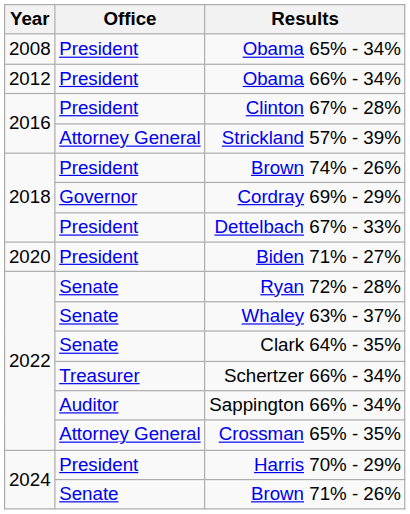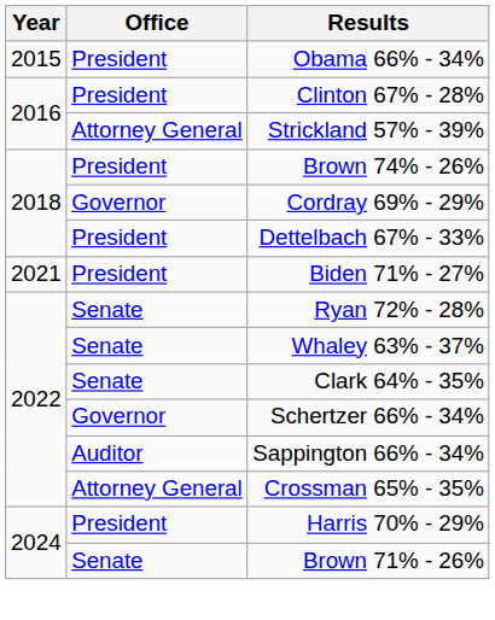 <table class=wikitable>
 <tr>
 <th>Year</th>
 <th>Office</th>
 <th>Results</th>
 </tr>
 <tr>
-<td>2008</td>
-<td><a href='#'>President</a></td>
-<td align="right" ><a href='#'>Obama</a> 65% - 34%</td>
-</tr>
-<tr>
-<td>2012</td>
+<td>2015</td>
 <td><a href='#'>President</a></td>
 <td align="right" ><a href='#'>Obama</a> 66% - 34%</td>
 </tr>
 <tr>
 <td rowspan=2>2016</td>
 <td><a href='#'>President</a></td>
 <td align="right" ><a href='#'>Clinton</a> 67% - 28%</td>
 </tr>
 <tr>
 <td><a href='#'>Attorney General</a></td>
 <td align="right" ><a href='#'>Strickland</a> 57% - 39%</td>
 </tr>
 <tr>
 <td rowspan=3>2018</td>
 <td><a href='#'>President</a></td>
 <td align="right" ><a href='#'>Brown</a> 74% - 26%</td>
 </tr>
 <tr>
 <td><a href='#'>Governor</a></td>
 <td align="right" ><a href='#'>Cordray</a> 69% - 29%</td>
 </tr>
 <tr>
 <td><a href='#'>President</a></td>
 <td align="right" ><a href='#'>Dettelbach</a> 67% - 33%</td>
 </tr>
 <tr>
-<td>2020</td>
+<td>2021</td>
 <td><a href='#'>President</a></td>
 <td align="right" ><a href='#'>Biden</a> 71% - 27%</td>
 </tr>
 <tr>
 <td rowspan=6>2022</td>
 <td><a href='#'>Senate</a></td>
 <td align="right" ><a href='#'>Ryan</a> 72% - 28%</td>
 </tr>
 <tr>
 <td><a href='#'>Senate</a></td>
 <td align="right" ><a href='#'>Whaley</a> 63% - 37%</td>
 </tr>
 <tr>
 <td><a href='#'>Senate</a></td>
 <td align="right" >Clark 64% - 35%</td>
 </tr>
 <tr>
-<td><a href='#'>Treasurer</a></td>
+<td><a href='#'>Governor</a></td>
 <td align="right" >Schertzer 66% - 34%</td>
 </tr>
 <tr>
 <td><a href='#'>Auditor</a></td>
 <td align="right" >Sappington 66% - 34%</td>
 </tr>
 <tr>
 <td><a href='#'>Attorney General</a></td>
 <td align="right" ><a href='#'>Crossman</a> 65% - 35%</td>
 </tr>
 <tr>
 <td rowspan=2>2024</td>
 <td><a href='#'>President</a></td>
 <td align="right" ><a href='#'>Harris</a> 70% - 29%</td>
 </tr>
 <tr>
 <td><a href='#'>Senate</a></td>
 <td align="right" ><a href='#'>Brown</a> 71% - 26%</td>
 </tr>
 </table>
